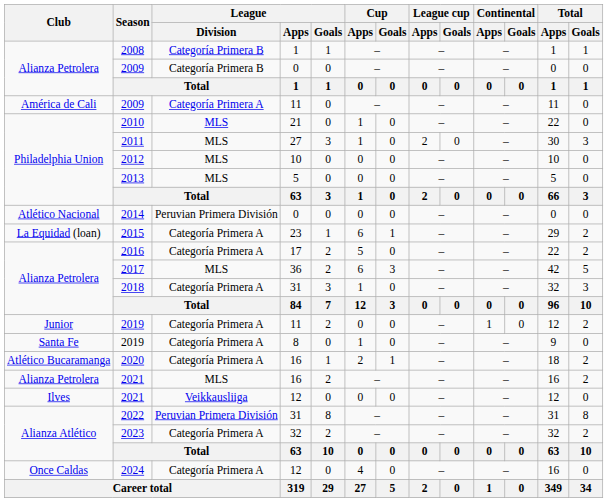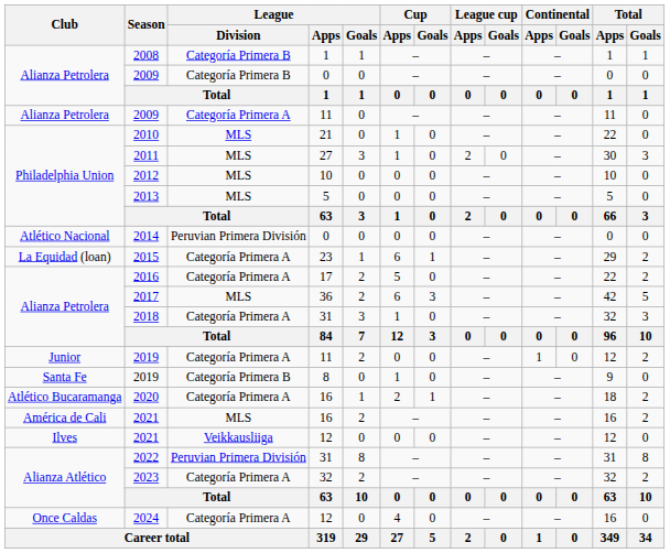 <table class="wikitable" style="text-align:center">
 <tr>
 <th rowspan="2">Club</th>
 <th rowspan="2">Season</th>
 <th colspan="3">League</th>
 <th colspan="2">Cup</th>
 <th colspan="2">League cup</th>
 <th colspan="2">Continental</th>
 <th colspan="2">Total</th>
 </tr>
 <tr>
 <th>Division</th>
 <th>Apps</th>
 <th>Goals</th>
 <th>Apps</th>
 <th>Goals</th>
 <th>Apps</th>
 <th>Goals</th>
 <th>Apps</th>
 <th>Goals</th>
 <th>Apps</th>
 <th>Goals</th>
 </tr>
 <tr>
 <td rowspan=3><a href='#'>Alianza Petrolera</a></td>
 <td><a href='#'>2008</a></td>
 <td><a href='#'>Categoría Primera B</a></td>
 <td>1</td>
 <td>1</td>
 <td colspan=2>–</td>
 <td colspan=2>–</td>
 <td colspan=2>–</td>
 <td>1</td>
 <td>1</td>
 </tr>
 <tr>
 <td><a href='#'>2009</a></td>
 <td>Categoría Primera B</td>
 <td>0</td>
 <td>0</td>
 <td colspan=2>–</td>
 <td colspan=2>–</td>
 <td colspan=2>–</td>
 <td>0</td>
 <td>0</td>
 </tr>
 <tr>
 <th colspan=2>Total</th>
 <th>1</th>
 <th>1</th>
 <th>0</th>
 <th>0</th>
 <th>0</th>
 <th>0</th>
 <th>0</th>
 <th>0</th>
 <th>1</th>
 <th>1</th>
 </tr>
 <tr>
-<td><a href='#'>América de Cali</a></td>
+<td><a href='#'>Alianza Petrolera</a></td>
 <td><a href='#'>2009</a></td>
 <td><a href='#'>Categoría Primera A</a></td>
 <td>11</td>
 <td>0</td>
 <td colspan=2>–</td>
 <td colspan=2>–</td>
 <td colspan=2>–</td>
 <td>11</td>
 <td>0</td>
 </tr>
 <tr>
 <td rowspan="5"><a href='#'>Philadelphia Union</a></td>
 <td><a href='#'>2010</a></td>
 <td><a href='#'>MLS</a></td>
 <td>21</td>
 <td>0</td>
 <td>1</td>
 <td>0</td>
 <td colspan=2>–</td>
 <td colspan=2>–</td>
 <td>22</td>
 <td>0</td>
 </tr>
 <tr>
 <td><a href='#'>2011</a></td>
 <td>MLS</td>
 <td>27</td>
 <td>3</td>
 <td>1</td>
 <td>0</td>
 <td>2</td>
 <td>0</td>
 <td colspan=2>–</td>
 <td>30</td>
 <td>3</td>
 </tr>
 <tr>
 <td><a href='#'>2012</a></td>
 <td>MLS</td>
 <td>10</td>
 <td>0</td>
 <td>0</td>
 <td>0</td>
 <td colspan=2>–</td>
 <td colspan=2>–</td>
 <td>10</td>
 <td>0</td>
 </tr>
 <tr>
 <td><a href='#'>2013</a></td>
 <td>MLS</td>
 <td>5</td>
 <td>0</td>
 <td>0</td>
 <td>0</td>
 <td colspan=2>–</td>
 <td colspan=2>–</td>
 <td>5</td>
 <td>0</td>
 </tr>
 <tr>
 <th colspan=2>Total</th>
 <th>63</th>
 <th>3</th>
 <th>1</th>
 <th>0</th>
 <th>2</th>
 <th>0</th>
 <th>0</th>
 <th>0</th>
 <th>66</th>
 <th>3</th>
 </tr>
 <tr>
 <td><a href='#'>Atlético Nacional</a></td>
 <td><a href='#'>2014</a></td>
 <td>Peruvian Primera División</td>
 <td>0</td>
 <td>0</td>
 <td>0</td>
 <td>0</td>
 <td colspan=2>–</td>
 <td colspan=2>–</td>
 <td>0</td>
 <td>0</td>
 </tr>
 <tr>
 <td><a href='#'>La Equidad</a> (loan)</td>
 <td><a href='#'>2015</a></td>
 <td>Categoría Primera A</td>
 <td>23</td>
 <td>1</td>
 <td>6</td>
 <td>1</td>
 <td colspan=2>–</td>
 <td colspan=2>–</td>
 <td>29</td>
 <td>2</td>
 </tr>
 <tr>
 <td rowspan=4><a href='#'>Alianza Petrolera</a></td>
 <td><a href='#'>2016</a></td>
 <td>Categoría Primera A</td>
 <td>17</td>
 <td>2</td>
 <td>5</td>
 <td>0</td>
 <td colspan=2>–</td>
 <td colspan=2>–</td>
 <td>22</td>
 <td>2</td>
 </tr>
 <tr>
 <td><a href='#'>2017</a></td>
 <td>MLS</td>
 <td>36</td>
 <td>2</td>
 <td>6</td>
 <td>3</td>
 <td colspan=2>–</td>
 <td colspan=2>–</td>
 <td>42</td>
 <td>5</td>
 </tr>
 <tr>
 <td><a href='#'>2018</a></td>
 <td>Categoría Primera A</td>
 <td>31</td>
 <td>3</td>
 <td>1</td>
 <td>0</td>
 <td colspan=2>–</td>
 <td colspan=2>–</td>
 <td>32</td>
 <td>3</td>
 </tr>
 <tr>
 <th colspan=2>Total</th>
 <th>84</th>
 <th>7</th>
 <th>12</th>
 <th>3</th>
 <th>0</th>
 <th>0</th>
 <th>0</th>
 <th>0</th>
 <th>96</th>
 <th>10</th>
 </tr>
 <tr>
 <td><a href='#'>Junior</a></td>
 <td><a href='#'>2019</a></td>
 <td>Categoría Primera A</td>
 <td>11</td>
 <td>2</td>
 <td>0</td>
 <td>0</td>
 <td colspan=2>–</td>
 <td>1</td>
 <td>0</td>
 <td>12</td>
 <td>2</td>
 </tr>
 <tr>
 <td><a href='#'>Santa Fe</a></td>
 <td>2019</td>
-<td>Categoría Primera A</td>
+<td>Categoría Primera B</td>
 <td>8</td>
 <td>0</td>
 <td>1</td>
 <td>0</td>
 <td colspan=2>–</td>
 <td colspan=2>–</td>
 <td>9</td>
 <td>0</td>
 </tr>
 <tr>
 <td><a href='#'>Atlético Bucaramanga</a></td>
 <td><a href='#'>2020</a></td>
 <td>Categoría Primera A</td>
 <td>16</td>
 <td>1</td>
 <td>2</td>
 <td>1</td>
 <td colspan=2>–</td>
 <td colspan=2>–</td>
 <td>18</td>
 <td>2</td>
 </tr>
 <tr>
-<td><a href='#'>Alianza Petrolera</a></td>
+<td><a href='#'>América de Cali</a></td>
 <td><a href='#'>2021</a></td>
 <td>MLS</td>
 <td>16</td>
 <td>2</td>
 <td colspan=2>–</td>
 <td colspan=2>–</td>
 <td colspan=2>–</td>
 <td>16</td>
 <td>2</td>
 </tr>
 <tr>
 <td><a href='#'>Ilves</a></td>
 <td><a href='#'>2021</a></td>
 <td><a href='#'>Veikkausliiga</a></td>
 <td>12</td>
 <td>0</td>
 <td>0</td>
 <td>0</td>
 <td colspan=2>–</td>
 <td colspan=2>–</td>
 <td>12</td>
 <td>0</td>
 </tr>
 <tr>
 <td rowspan=3><a href='#'>Alianza Atlético</a></td>
 <td><a href='#'>2022</a></td>
 <td><a href='#'>Peruvian Primera División</a></td>
 <td>31</td>
 <td>8</td>
 <td colspan=2>–</td>
 <td colspan=2>–</td>
 <td colspan=2>–</td>
 <td>31</td>
 <td>8</td>
 </tr>
 <tr>
 <td><a href='#'>2023</a></td>
 <td>Categoría Primera A</td>
 <td>32</td>
 <td>2</td>
 <td colspan=2>–</td>
 <td colspan=2>–</td>
 <td colspan=2>–</td>
 <td>32</td>
 <td>2</td>
 </tr>
 <tr>
 <th colspan=2>Total</th>
 <th>63</th>
 <th>10</th>
 <th>0</th>
 <th>0</th>
 <th>0</th>
 <th>0</th>
 <th>0</th>
 <th>0</th>
 <th>63</th>
 <th>10</th>
 </tr>
 <tr>
 <td><a href='#'>Once Caldas</a></td>
 <td><a href='#'>2024</a></td>
 <td>Categoría Primera A</td>
 <td>12</td>
 <td>0</td>
 <td>4</td>
 <td>0</td>
 <td colspan=2>–</td>
 <td colspan=2>–</td>
 <td>16</td>
 <td>0</td>
 </tr>
 <tr>
 <th colspan="3">Career total</th>
 <th>319</th>
 <th>29</th>
 <th>27</th>
 <th>5</th>
 <th>2</th>
 <th>0</th>
 <th>1</th>
 <th>0</th>
 <th>349</th>
 <th>34</th>
 </tr>
 </table>
